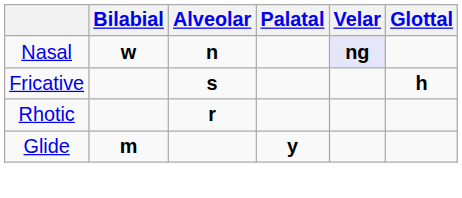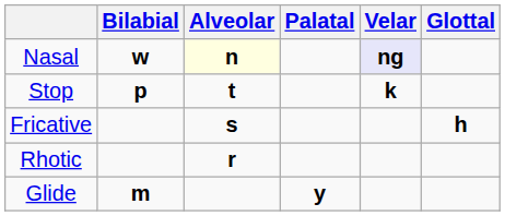 <table class="wikitable" style="text-align: center" border="1">
 <tr>
 <th> </th>
 <th><a href='#'>Bilabial</a></th>
 <th><a href='#'>Alveolar</a></th>
 <th><a href='#'>Palatal</a></th>
 <th><a href='#'>Velar</a></th>
 <th><a href='#'>Glottal</a></th>
 </tr>
 <tr>
 <td><a href='#'>Nasal</a></td>
 <td><strong>w</strong> </td>
-<td><strong>n</strong> </td>
+<td style="background: lightyellow;"><strong>n</strong> </td>
 <td></td>
 <td style="background: lavender;"><strong>ng</strong> </td>
+<td></td>
+</tr>
+<tr>
+<td><a href='#'>Stop</a></td>
+<td><strong>p</strong> </td>
+<td><strong>t</strong> </td>
+<td></td>
+<td><strong>k</strong> </td>
 <td></td>
 </tr>
 <tr>
 <td><a href='#'>Fricative</a></td>
 <td></td>
 <td><strong>s</strong> </td>
 <td></td>
 <td></td>
 <td><strong>h</strong> </td>
 </tr>
 <tr>
 <td><a href='#'>Rhotic</a></td>
 <td></td>
 <td><strong>r</strong> </td>
 <td></td>
 <td></td>
 <td></td>
 </tr>
 <tr>
 <td><a href='#'>Glide</a></td>
 <td><strong>m</strong> </td>
 <td></td>
 <td><strong>y</strong> </td>
 <td></td>
 <td></td>
 </tr>
 </table>
